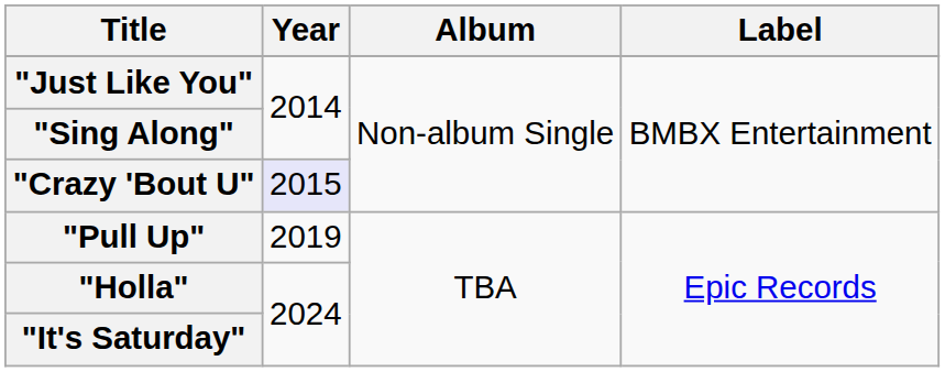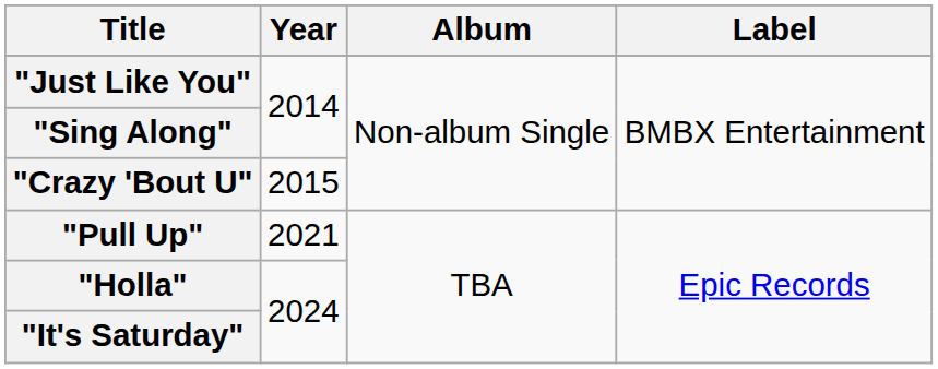 <table class="wikitable plainrowheaders" style="text-align:center;" border="1">
 <tr>
 <th scope="col" rowspan="1">Title</th>
 <th scope="col" rowspan="1">Year</th>
 <th scope="col" rowspan="1">Album</th>
 <th scope="col">Label</th>
 </tr>
 <tr>
 </tr>
 <tr>
 <th scope="row">"Just Like You"</th>
 <td rowspan=2>2014</td>
 <td rowspan=3>Non-album Single</td>
 <td rowspan=3>BMBX Entertainment</td>
 </tr>
 <tr>
 <th scope="row">"Sing Along"</th>
 </tr>
 <tr>
 <th scope="row">"Crazy 'Bout U"<br> </th>
-<td style="background: lavender;">2015</td>
+<td>2015</td>
 </tr>
 <tr>
 <th scope="row">"Pull Up"<br> </th>
-<td>2019</td>
+<td>2021</td>
 <td rowspan=3>TBA</td>
 <td rowspan=3><a href='#'>Epic Records</a></td>
 </tr>
 <tr>
 <th scope="row">"Holla"</th>
 <td rowspan=2>2024</td>
 </tr>
 <tr>
 <th scope="row">"It's Saturday"<br> </th>
 </tr>
 </table>
